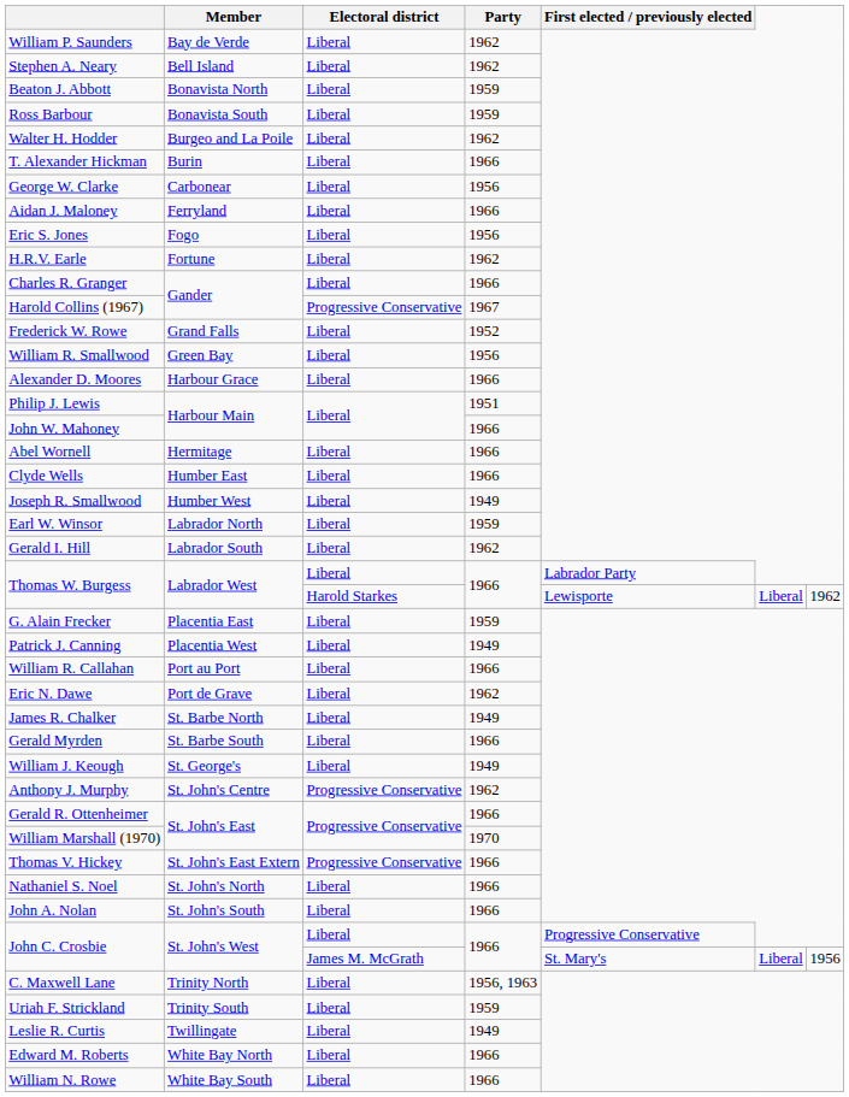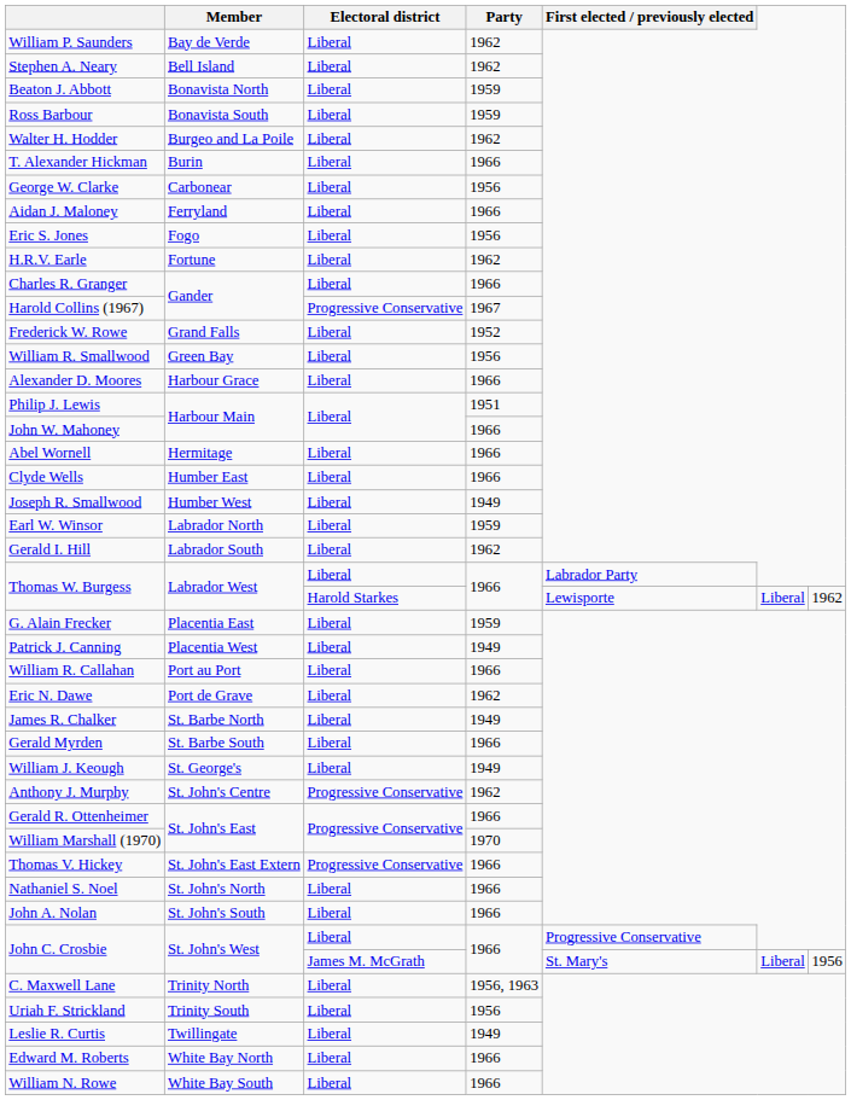 <table class="wikitable sortable">
 <tr>
 <th></th>
 <th>Member</th>
 <th>Electoral district</th>
 <th>Party</th>
 <th>First elected / previously elected</th>
 </tr>
 <tr>
 <td><a href='#'>William P. Saunders</a></td>
 <td><a href='#'>Bay de Verde</a></td>
 <td><a href='#'>Liberal</a></td>
 <td>1962</td>
 </tr>
 <tr>
 <td><a href='#'>Stephen A. Neary</a></td>
 <td><a href='#'>Bell Island</a></td>
 <td><a href='#'>Liberal</a></td>
 <td>1962</td>
 </tr>
 <tr>
 <td><a href='#'>Beaton J. Abbott</a></td>
 <td><a href='#'>Bonavista North</a></td>
 <td><a href='#'>Liberal</a></td>
 <td>1959</td>
 </tr>
 <tr>
 <td><a href='#'>Ross Barbour</a></td>
 <td><a href='#'>Bonavista South</a></td>
 <td><a href='#'>Liberal</a></td>
 <td>1959</td>
 </tr>
 <tr>
 <td><a href='#'>Walter H. Hodder</a></td>
 <td><a href='#'>Burgeo and La Poile</a></td>
 <td><a href='#'>Liberal</a></td>
 <td>1962</td>
 </tr>
 <tr>
 <td><a href='#'>T. Alexander Hickman</a></td>
 <td><a href='#'>Burin</a></td>
 <td><a href='#'>Liberal</a></td>
 <td>1966</td>
 </tr>
 <tr>
 <td><a href='#'>George W. Clarke</a></td>
 <td><a href='#'>Carbonear</a></td>
 <td><a href='#'>Liberal</a></td>
 <td>1956</td>
 </tr>
 <tr>
 <td><a href='#'>Aidan J. Maloney</a></td>
 <td><a href='#'>Ferryland</a></td>
 <td><a href='#'>Liberal</a></td>
 <td>1966</td>
 </tr>
 <tr>
 <td><a href='#'>Eric S. Jones</a></td>
 <td><a href='#'>Fogo</a></td>
 <td><a href='#'>Liberal</a></td>
 <td>1956</td>
 </tr>
 <tr>
 <td><a href='#'>H.R.V. Earle</a></td>
 <td><a href='#'>Fortune</a></td>
 <td><a href='#'>Liberal</a></td>
 <td>1962</td>
 </tr>
 <tr>
 <td><a href='#'>Charles R. Granger</a></td>
 <td rowspan=2><a href='#'>Gander</a></td>
 <td><a href='#'>Liberal</a></td>
 <td>1966</td>
 </tr>
 <tr>
 <td><a href='#'>Harold Collins</a> (1967)</td>
 <td><a href='#'>Progressive Conservative</a></td>
 <td>1967</td>
 </tr>
 <tr>
 <td><a href='#'>Frederick W. Rowe</a></td>
 <td><a href='#'>Grand Falls</a></td>
 <td><a href='#'>Liberal</a></td>
 <td>1952</td>
 </tr>
 <tr>
 <td><a href='#'>William R. Smallwood</a></td>
 <td><a href='#'>Green Bay</a></td>
 <td><a href='#'>Liberal</a></td>
 <td>1956</td>
 </tr>
 <tr>
 <td><a href='#'>Alexander D. Moores</a></td>
 <td><a href='#'>Harbour Grace</a></td>
 <td><a href='#'>Liberal</a></td>
 <td>1966</td>
 </tr>
 <tr>
 <td><a href='#'>Philip J. Lewis</a></td>
 <td rowspan=2><a href='#'>Harbour Main</a></td>
 <td rowspan=2><a href='#'>Liberal</a></td>
 <td>1951</td>
 </tr>
 <tr>
 <td><a href='#'>John W. Mahoney</a></td>
 <td>1966</td>
 </tr>
 <tr>
 <td><a href='#'>Abel Wornell</a></td>
 <td><a href='#'>Hermitage</a></td>
 <td><a href='#'>Liberal</a></td>
 <td>1966</td>
 </tr>
 <tr>
 <td><a href='#'>Clyde Wells</a></td>
 <td><a href='#'>Humber East</a></td>
 <td><a href='#'>Liberal</a></td>
 <td>1966</td>
 </tr>
 <tr>
 <td><a href='#'>Joseph R. Smallwood</a></td>
 <td><a href='#'>Humber West</a></td>
 <td><a href='#'>Liberal</a></td>
 <td>1949</td>
 </tr>
 <tr>
 <td><a href='#'>Earl W. Winsor</a></td>
 <td><a href='#'>Labrador North</a></td>
 <td><a href='#'>Liberal</a></td>
 <td>1959</td>
 </tr>
 <tr>
 <td><a href='#'>Gerald I. Hill</a></td>
 <td><a href='#'>Labrador South</a></td>
 <td><a href='#'>Liberal</a></td>
 <td>1962</td>
 </tr>
 <tr>
 <td rowspan=2><a href='#'>Thomas W. Burgess</a></td>
 <td rowspan=2><a href='#'>Labrador West</a></td>
 <td><a href='#'>Liberal</a></td>
 <td rowspan=2>1966<br></td>
 <td><a href='#'>Labrador Party</a></td>
 </tr>
 <tr>
 <td><a href='#'>Harold Starkes</a></td>
 <td><a href='#'>Lewisporte</a></td>
 <td><a href='#'>Liberal</a></td>
 <td>1962</td>
 </tr>
 <tr>
 <td><a href='#'>G. Alain Frecker</a></td>
 <td><a href='#'>Placentia East</a></td>
 <td><a href='#'>Liberal</a></td>
 <td>1959</td>
 </tr>
 <tr>
 <td><a href='#'>Patrick J. Canning</a></td>
 <td><a href='#'>Placentia West</a></td>
 <td><a href='#'>Liberal</a></td>
 <td>1949</td>
 </tr>
 <tr>
 <td><a href='#'>William R. Callahan</a></td>
 <td><a href='#'>Port au Port</a></td>
 <td><a href='#'>Liberal</a></td>
 <td>1966</td>
 </tr>
 <tr>
 <td><a href='#'>Eric N. Dawe</a></td>
 <td><a href='#'>Port de Grave</a></td>
 <td><a href='#'>Liberal</a></td>
 <td>1962</td>
 </tr>
 <tr>
 <td><a href='#'>James R. Chalker</a></td>
 <td><a href='#'>St. Barbe North</a></td>
 <td><a href='#'>Liberal</a></td>
 <td>1949</td>
 </tr>
 <tr>
 <td><a href='#'>Gerald Myrden</a></td>
 <td><a href='#'>St. Barbe South</a></td>
 <td><a href='#'>Liberal</a></td>
 <td>1966</td>
 </tr>
 <tr>
 <td><a href='#'>William J. Keough</a></td>
 <td><a href='#'>St. George's</a></td>
 <td><a href='#'>Liberal</a></td>
 <td>1949</td>
 </tr>
 <tr>
 <td><a href='#'>Anthony J. Murphy</a></td>
 <td><a href='#'>St. John's Centre</a></td>
 <td><a href='#'>Progressive Conservative</a></td>
 <td>1962</td>
 </tr>
 <tr>
 <td><a href='#'>Gerald R. Ottenheimer</a></td>
 <td rowspan=2><a href='#'>St. John's East</a></td>
 <td rowspan=2><a href='#'>Progressive Conservative</a></td>
 <td>1966</td>
 </tr>
 <tr>
 <td><a href='#'>William Marshall</a> (1970)</td>
 <td>1970</td>
 </tr>
 <tr>
 <td><a href='#'>Thomas V. Hickey</a></td>
 <td><a href='#'>St. John's East Extern</a></td>
 <td><a href='#'>Progressive Conservative</a></td>
 <td>1966</td>
 </tr>
 <tr>
 <td><a href='#'>Nathaniel S. Noel</a></td>
 <td><a href='#'>St. John's North</a></td>
 <td><a href='#'>Liberal</a></td>
 <td>1966</td>
 </tr>
 <tr>
 <td><a href='#'>John A. Nolan</a></td>
 <td><a href='#'>St. John's South</a></td>
 <td><a href='#'>Liberal</a></td>
 <td>1966</td>
 </tr>
 <tr>
 <td rowspan=2><a href='#'>John C. Crosbie</a></td>
 <td rowspan=2><a href='#'>St. John's West</a></td>
 <td><a href='#'>Liberal</a></td>
 <td rowspan=2>1966<br></td>
 <td><a href='#'>Progressive Conservative</a></td>
 </tr>
 <tr>
 <td><a href='#'>James M. McGrath</a></td>
 <td><a href='#'>St. Mary's</a></td>
 <td><a href='#'>Liberal</a></td>
 <td>1956</td>
 </tr>
 <tr>
 <td><a href='#'>C. Maxwell Lane</a></td>
 <td><a href='#'>Trinity North</a></td>
 <td><a href='#'>Liberal</a></td>
 <td>1956, 1963</td>
 </tr>
 <tr>
 <td><a href='#'>Uriah F. Strickland</a></td>
 <td><a href='#'>Trinity South</a></td>
 <td><a href='#'>Liberal</a></td>
-<td>1959</td>
+<td>1956</td>
 </tr>
 <tr>
 <td><a href='#'>Leslie R. Curtis</a></td>
 <td><a href='#'>Twillingate</a></td>
 <td><a href='#'>Liberal</a></td>
 <td>1949</td>
 </tr>
 <tr>
 <td><a href='#'>Edward M. Roberts</a></td>
 <td><a href='#'>White Bay North</a></td>
 <td><a href='#'>Liberal</a></td>
 <td>1966</td>
 </tr>
 <tr>
 <td><a href='#'>William N. Rowe</a></td>
 <td><a href='#'>White Bay South</a></td>
 <td><a href='#'>Liberal</a></td>
 <td>1966</td>
 </tr>
 </table>
